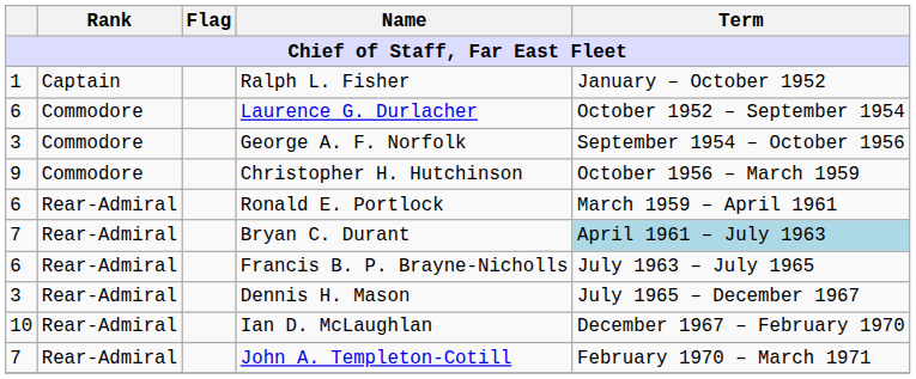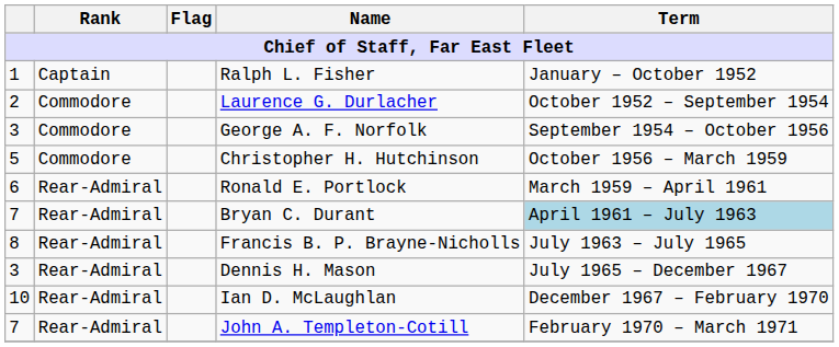 <table class="wikitable">
 <tr>
 <th></th>
 <th>Rank</th>
 <th>Flag</th>
 <th>Name</th>
 <th>Term</th>
 </tr>
 <tr>
 <td colspan="5" align="center" style="background:#dcdcfe;"><strong>Chief of Staff, Far East Fleet</strong></td>
 </tr>
 <tr>
 <td>1</td>
 <td>Captain</td>
 <td></td>
 <td>Ralph L. Fisher</td>
 <td>January – October 1952</td>
 </tr>
 <tr>
-<td>6</td>
+<td>2</td>
 <td>Commodore</td>
 <td></td>
 <td><a href='#'>Laurence G. Durlacher</a></td>
 <td>October 1952 – September 1954</td>
 </tr>
 <tr>
 <td>3</td>
 <td>Commodore</td>
 <td></td>
 <td>George A. F. Norfolk</td>
 <td>September 1954 – October 1956</td>
 </tr>
 <tr>
-<td>9</td>
+<td>5</td>
 <td>Commodore</td>
 <td></td>
 <td>Christopher H. Hutchinson</td>
 <td>October 1956 – March 1959</td>
 </tr>
 <tr>
 <td>6</td>
 <td>Rear-Admiral</td>
 <td></td>
 <td>Ronald E. Portlock</td>
 <td>March 1959 – April 1961</td>
 </tr>
 <tr>
 <td>7</td>
 <td>Rear-Admiral</td>
 <td></td>
 <td>Bryan C. Durant</td>
 <td style="background: lightblue;">April 1961 – July 1963</td>
 </tr>
 <tr>
-<td>6</td>
+<td>8</td>
 <td>Rear-Admiral</td>
 <td></td>
 <td>Francis B. P. Brayne-Nicholls</td>
 <td>July 1963 – July 1965</td>
 </tr>
 <tr>
 <td>3</td>
 <td>Rear-Admiral</td>
 <td></td>
 <td>Dennis H. Mason</td>
 <td>July 1965 – December 1967</td>
 </tr>
 <tr>
 <td>10</td>
 <td>Rear-Admiral</td>
 <td></td>
 <td>Ian D. McLaughlan</td>
 <td>December 1967 – February 1970</td>
 </tr>
 <tr>
 <td>7</td>
 <td>Rear-Admiral</td>
 <td></td>
 <td><a href='#'>John A. Templeton-Cotill</a></td>
 <td>February 1970 – March 1971</td>
 </tr>
 <tr>
 </tr>
 </table>
